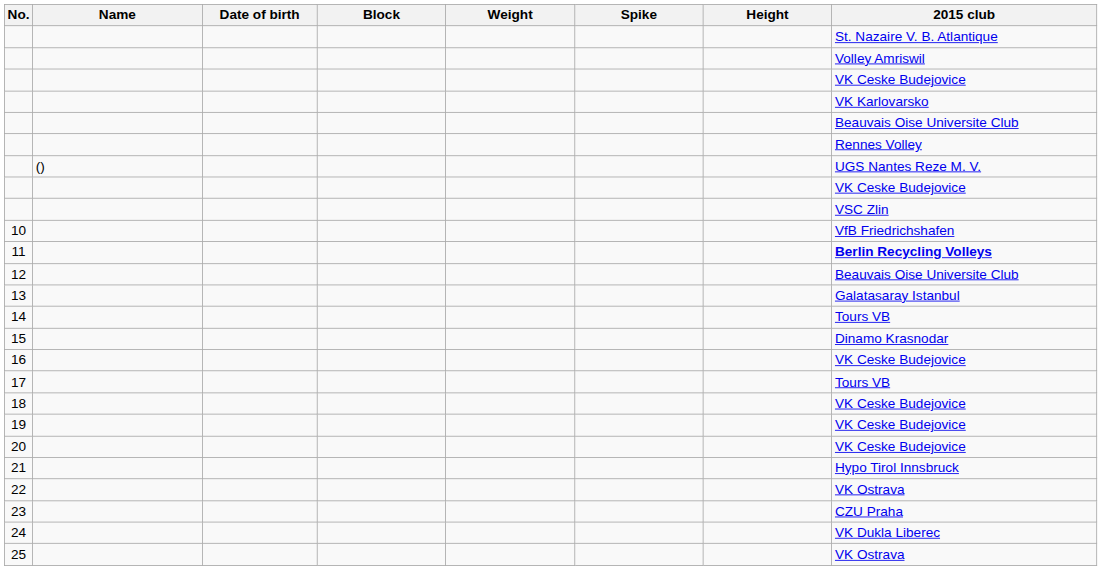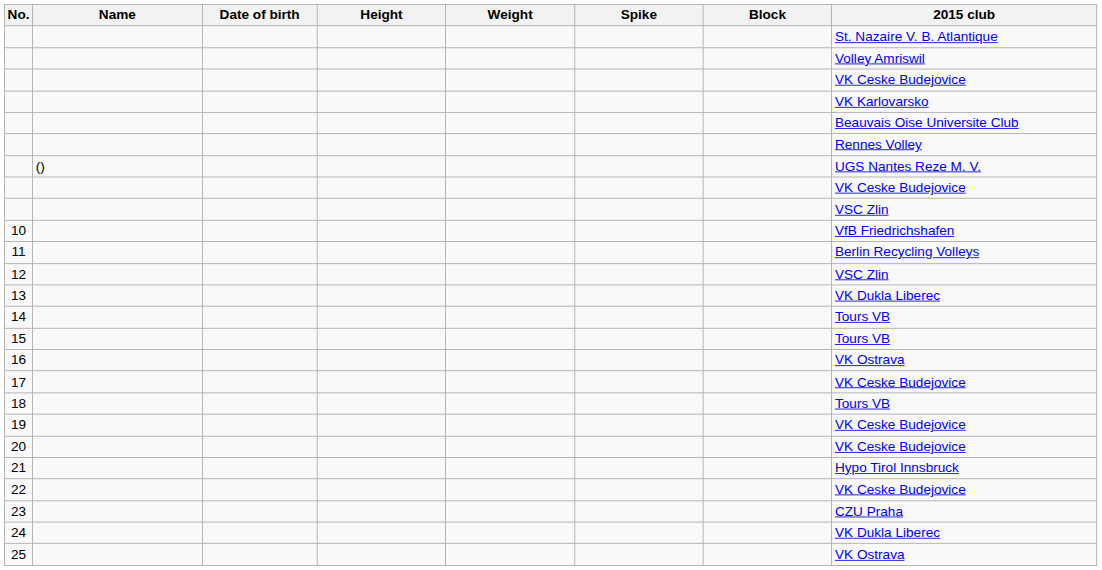 <table class="wikitable sortable" style="font-size:100%; text-align:center;">
 <tr>
 <th>No.</th>
 <th style="width:12em">Name</th>
 <th style="width:8em">Date of birth</th>
-<th style="width:9em">Block</th>
+<th style="width:9em">Height</th>
 <th style="width:9em">Weight</th>
 <th style="width:9em">Spike</th>
-<th style="width:9em">Height</th>
+<th style="width:9em">Block</th>
 <th style="width:19em">2015 club</th>
 </tr>
 <tr>
 <td></td>
 <td align=left></td>
 <td align=right></td>
 <td></td>
 <td></td>
 <td></td>
 <td></td>
 <td align=left> <a href='#'>St. Nazaire V. B. Atlantique</a></td>
 </tr>
 <tr>
 <td></td>
 <td align=left></td>
 <td align=right></td>
 <td></td>
 <td></td>
 <td></td>
 <td></td>
 <td align=left> <a href='#'>Volley Amriswil</a></td>
 </tr>
 <tr>
 <td></td>
 <td align=left></td>
 <td align=right></td>
 <td></td>
 <td></td>
 <td></td>
 <td></td>
 <td align=left> <a href='#'>VK Ceske Budejovice</a></td>
 </tr>
 <tr>
 <td></td>
 <td align=left></td>
 <td align=right></td>
 <td></td>
 <td></td>
 <td></td>
 <td></td>
 <td align=left> <a href='#'>VK Karlovarsko</a></td>
 </tr>
 <tr>
 <td></td>
 <td align=left></td>
 <td align=right></td>
 <td></td>
 <td></td>
 <td></td>
 <td></td>
 <td align=left> <a href='#'>Beauvais Oise Universite Club</a></td>
 </tr>
 <tr>
 <td></td>
 <td align=left></td>
 <td align=right></td>
 <td></td>
 <td></td>
 <td></td>
 <td></td>
 <td align=left> <a href='#'>Rennes Volley</a></td>
 </tr>
 <tr>
 <td></td>
 <td align=left> ()</td>
 <td align=right></td>
 <td></td>
 <td></td>
 <td></td>
 <td></td>
 <td align=left> <a href='#'>UGS Nantes Reze M. V.</a></td>
 </tr>
 <tr>
 <td></td>
 <td align=left></td>
 <td align=right></td>
 <td></td>
 <td></td>
 <td></td>
 <td></td>
 <td align=left> <a href='#'>VK Ceske Budejovice</a></td>
 </tr>
 <tr>
 <td></td>
 <td align=left></td>
 <td align=right></td>
 <td></td>
 <td></td>
 <td></td>
 <td></td>
 <td align=left> <a href='#'>VSC Zlin</a></td>
 </tr>
 <tr>
 <td>10</td>
 <td align=left></td>
 <td align=right></td>
 <td></td>
 <td></td>
 <td></td>
 <td></td>
 <td align=left> <a href='#'>VfB Friedrichshafen</a></td>
 </tr>
 <tr>
 <td>11</td>
 <td style="text-align:left;"></td>
 <td style="text-align:right;"></td>
 <td></td>
 <td></td>
 <td></td>
 <td></td>
-<td style="text-align:left;"><strong> <a href='#'>Berlin Recycling Volleys</a></strong></td>
+<td style="text-align:left;"> <a href='#'>Berlin Recycling Volleys</a></td>
 </tr>
 <tr>
 <td>12</td>
 <td align=left></td>
 <td align=right></td>
 <td></td>
 <td></td>
 <td></td>
 <td></td>
-<td align=left> <a href='#'>Beauvais Oise Universite Club</a></td>
+<td align=left> <a href='#'>VSC Zlin</a></td>
 </tr>
 <tr>
 <td>13</td>
 <td align=left></td>
 <td align=right></td>
 <td></td>
 <td></td>
 <td></td>
 <td></td>
-<td align=left> <a href='#'>Galatasaray Istanbul</a></td>
+<td align=left> <a href='#'>VK Dukla Liberec</a></td>
 </tr>
 <tr>
 <td>14</td>
 <td style="text-align:left;"></td>
 <td style="text-align:right;"></td>
 <td></td>
 <td></td>
 <td></td>
 <td></td>
 <td style="text-align:left;"> <a href='#'>Tours VB</a></td>
 </tr>
 <tr>
 <td>15</td>
 <td align=left></td>
 <td align=right></td>
 <td></td>
 <td></td>
 <td></td>
 <td></td>
-<td align=left> <a href='#'>Dinamo Krasnodar</a></td>
+<td align=left> <a href='#'>Tours VB</a></td>
 </tr>
 <tr>
 <td>16</td>
 <td align=left></td>
 <td align=right></td>
 <td></td>
 <td></td>
 <td></td>
 <td></td>
-<td align=left> <a href='#'>VK Ceske Budejovice</a></td>
+<td align=left> <a href='#'>VK Ostrava</a></td>
 </tr>
 <tr>
 <td>17</td>
 <td align=left></td>
 <td align=right></td>
 <td></td>
 <td></td>
 <td></td>
 <td></td>
-<td align=left> <a href='#'>Tours VB</a></td>
+<td align=left> <a href='#'>VK Ceske Budejovice</a></td>
 </tr>
 <tr>
 <td>18</td>
 <td align=left></td>
 <td align=right></td>
 <td></td>
 <td></td>
 <td></td>
 <td></td>
-<td align=left> <a href='#'>VK Ceske Budejovice</a></td>
+<td align=left> <a href='#'>Tours VB</a></td>
 </tr>
 <tr>
 <td>19</td>
 <td align=left></td>
 <td align=right></td>
 <td></td>
 <td></td>
 <td></td>
 <td></td>
 <td align=left> <a href='#'>VK Ceske Budejovice</a></td>
 </tr>
 <tr>
 <td>20</td>
 <td align=left></td>
 <td align=right></td>
 <td></td>
 <td></td>
 <td></td>
 <td></td>
 <td align=left> <a href='#'>VK Ceske Budejovice</a></td>
 </tr>
 <tr>
 <td>21</td>
 <td align=left></td>
 <td align=right></td>
 <td></td>
 <td></td>
 <td></td>
 <td></td>
 <td align=left> <a href='#'>Hypo Tirol Innsbruck</a></td>
 </tr>
 <tr>
 <td>22</td>
 <td align=left></td>
 <td align=right></td>
 <td></td>
 <td></td>
 <td></td>
 <td></td>
-<td align=left> <a href='#'>VK Ostrava</a></td>
+<td align=left> <a href='#'>VK Ceske Budejovice</a></td>
 </tr>
 <tr>
 <td>23</td>
 <td align=left></td>
 <td align=right></td>
 <td></td>
 <td></td>
 <td></td>
 <td></td>
 <td align=left> <a href='#'>CZU Praha</a></td>
 </tr>
 <tr>
 <td>24</td>
 <td align=left></td>
 <td align=right></td>
 <td></td>
 <td></td>
 <td></td>
 <td></td>
 <td align=left> <a href='#'>VK Dukla Liberec</a></td>
 </tr>
 <tr>
 <td>25</td>
 <td align=left></td>
 <td align=right></td>
 <td></td>
 <td></td>
 <td></td>
 <td></td>
 <td align=left> <a href='#'>VK Ostrava</a></td>
 </tr>
 </table>
